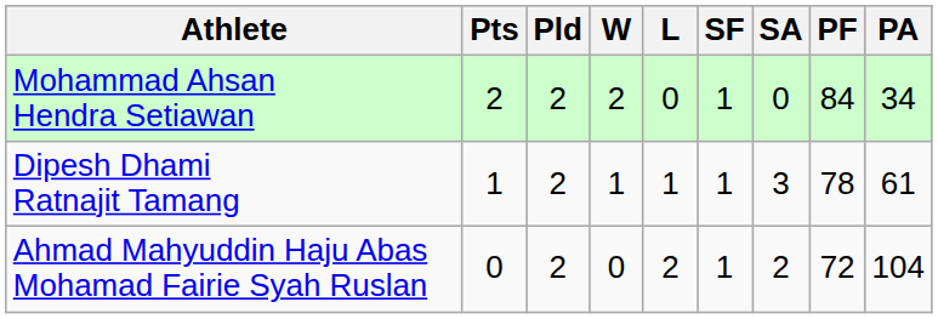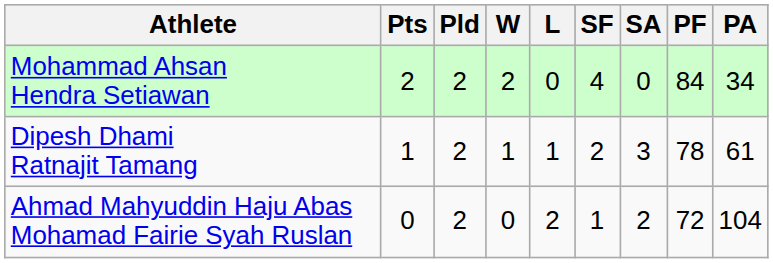 <table class=wikitable style="text-align:center">
 <tr>
 <th width="225">Athlete</th>
 <th width="20">Pts</th>
 <th width="20">Pld</th>
 <th width="20">W</th>
 <th width="20">L</th>
 <th width="20">SF</th>
 <th width="20">SA</th>
 <th width="20">PF</th>
 <th width="20">PA</th>
 </tr>
 <tr bgcolor="#ccffcc">
 <td style="text-align:left"> <a href='#'>Mohammad Ahsan</a> <br>  <a href='#'>Hendra Setiawan</a></td>
 <td>2</td>
 <td>2</td>
 <td>2</td>
 <td>0</td>
-<td>1</td>
+<td>4</td>
 <td>0</td>
 <td>84</td>
 <td>34</td>
 </tr>
 <tr>
 <td style="text-align:left"> <a href='#'>Dipesh Dhami</a> <br>  <a href='#'>Ratnajit Tamang</a></td>
 <td>1</td>
 <td>2</td>
 <td>1</td>
 <td>1</td>
-<td>1</td>
+<td>2</td>
 <td>3</td>
 <td>78</td>
 <td>61</td>
 </tr>
 <tr>
 <td style="text-align:left"> <a href='#'>Ahmad Mahyuddin Haju Abas</a> <br>  <a href='#'>Mohamad Fairie Syah Ruslan</a></td>
 <td>0</td>
 <td>2</td>
 <td>0</td>
 <td>2</td>
 <td>1</td>
 <td>2</td>
 <td>72</td>
 <td>104</td>
 </tr>
 </table>
